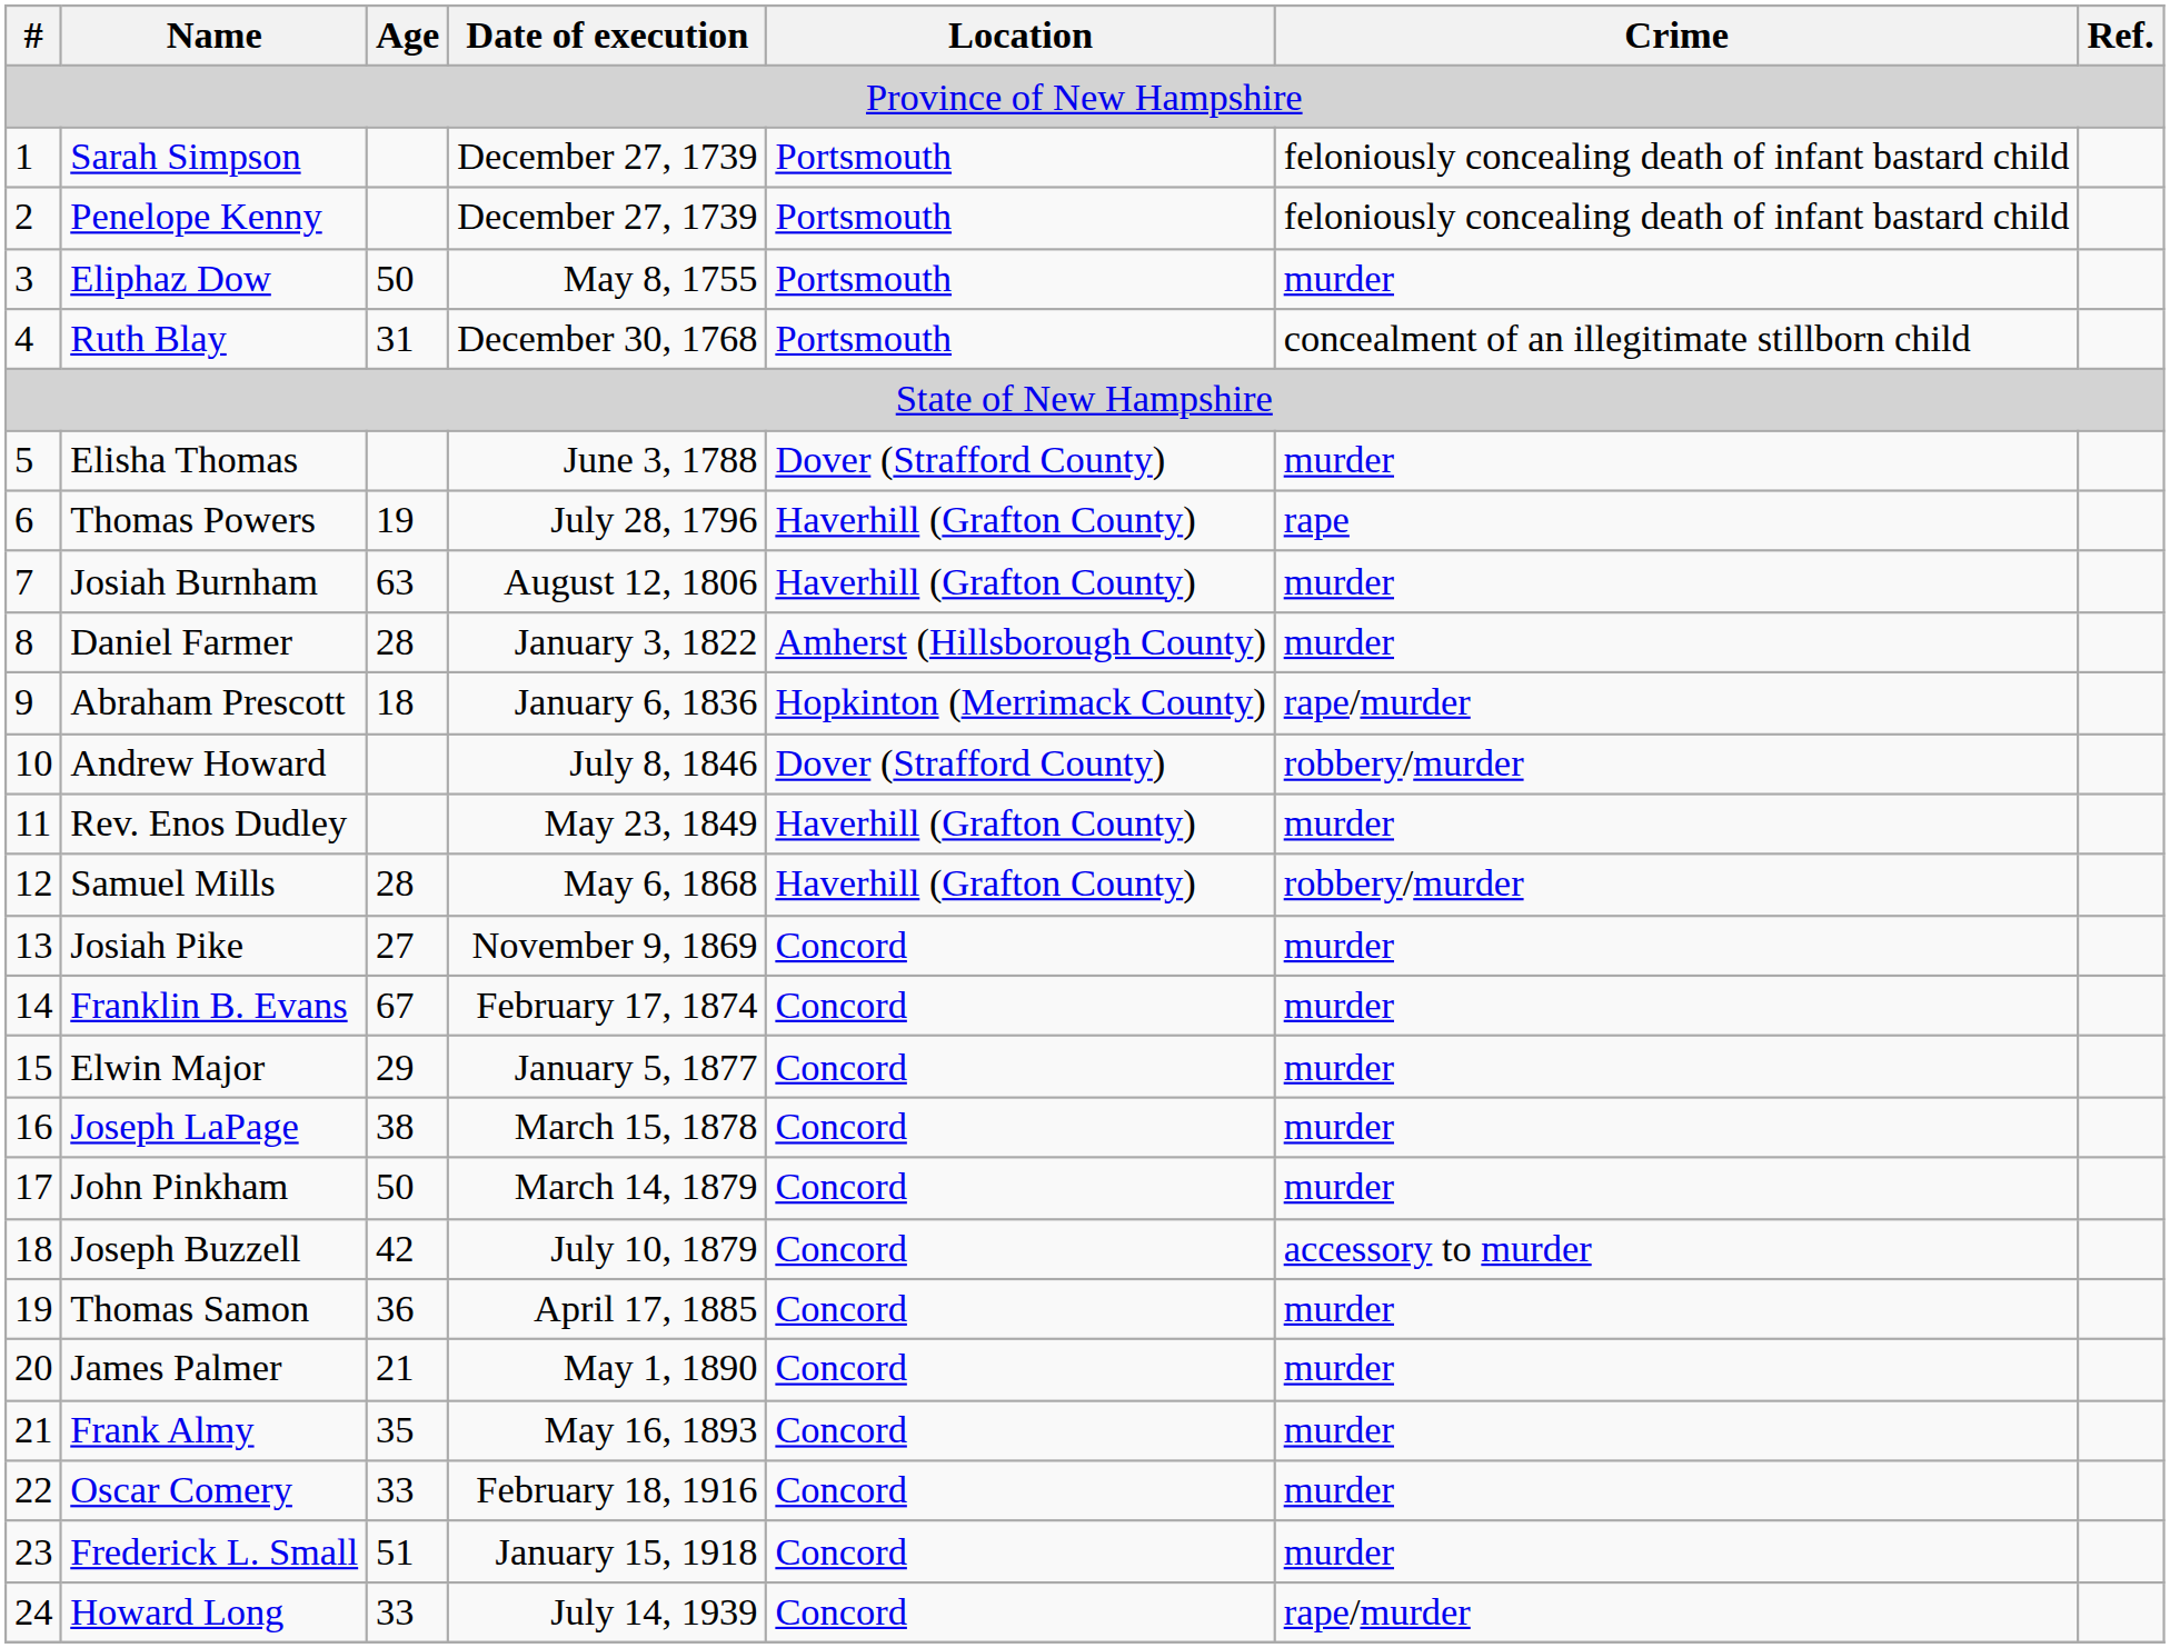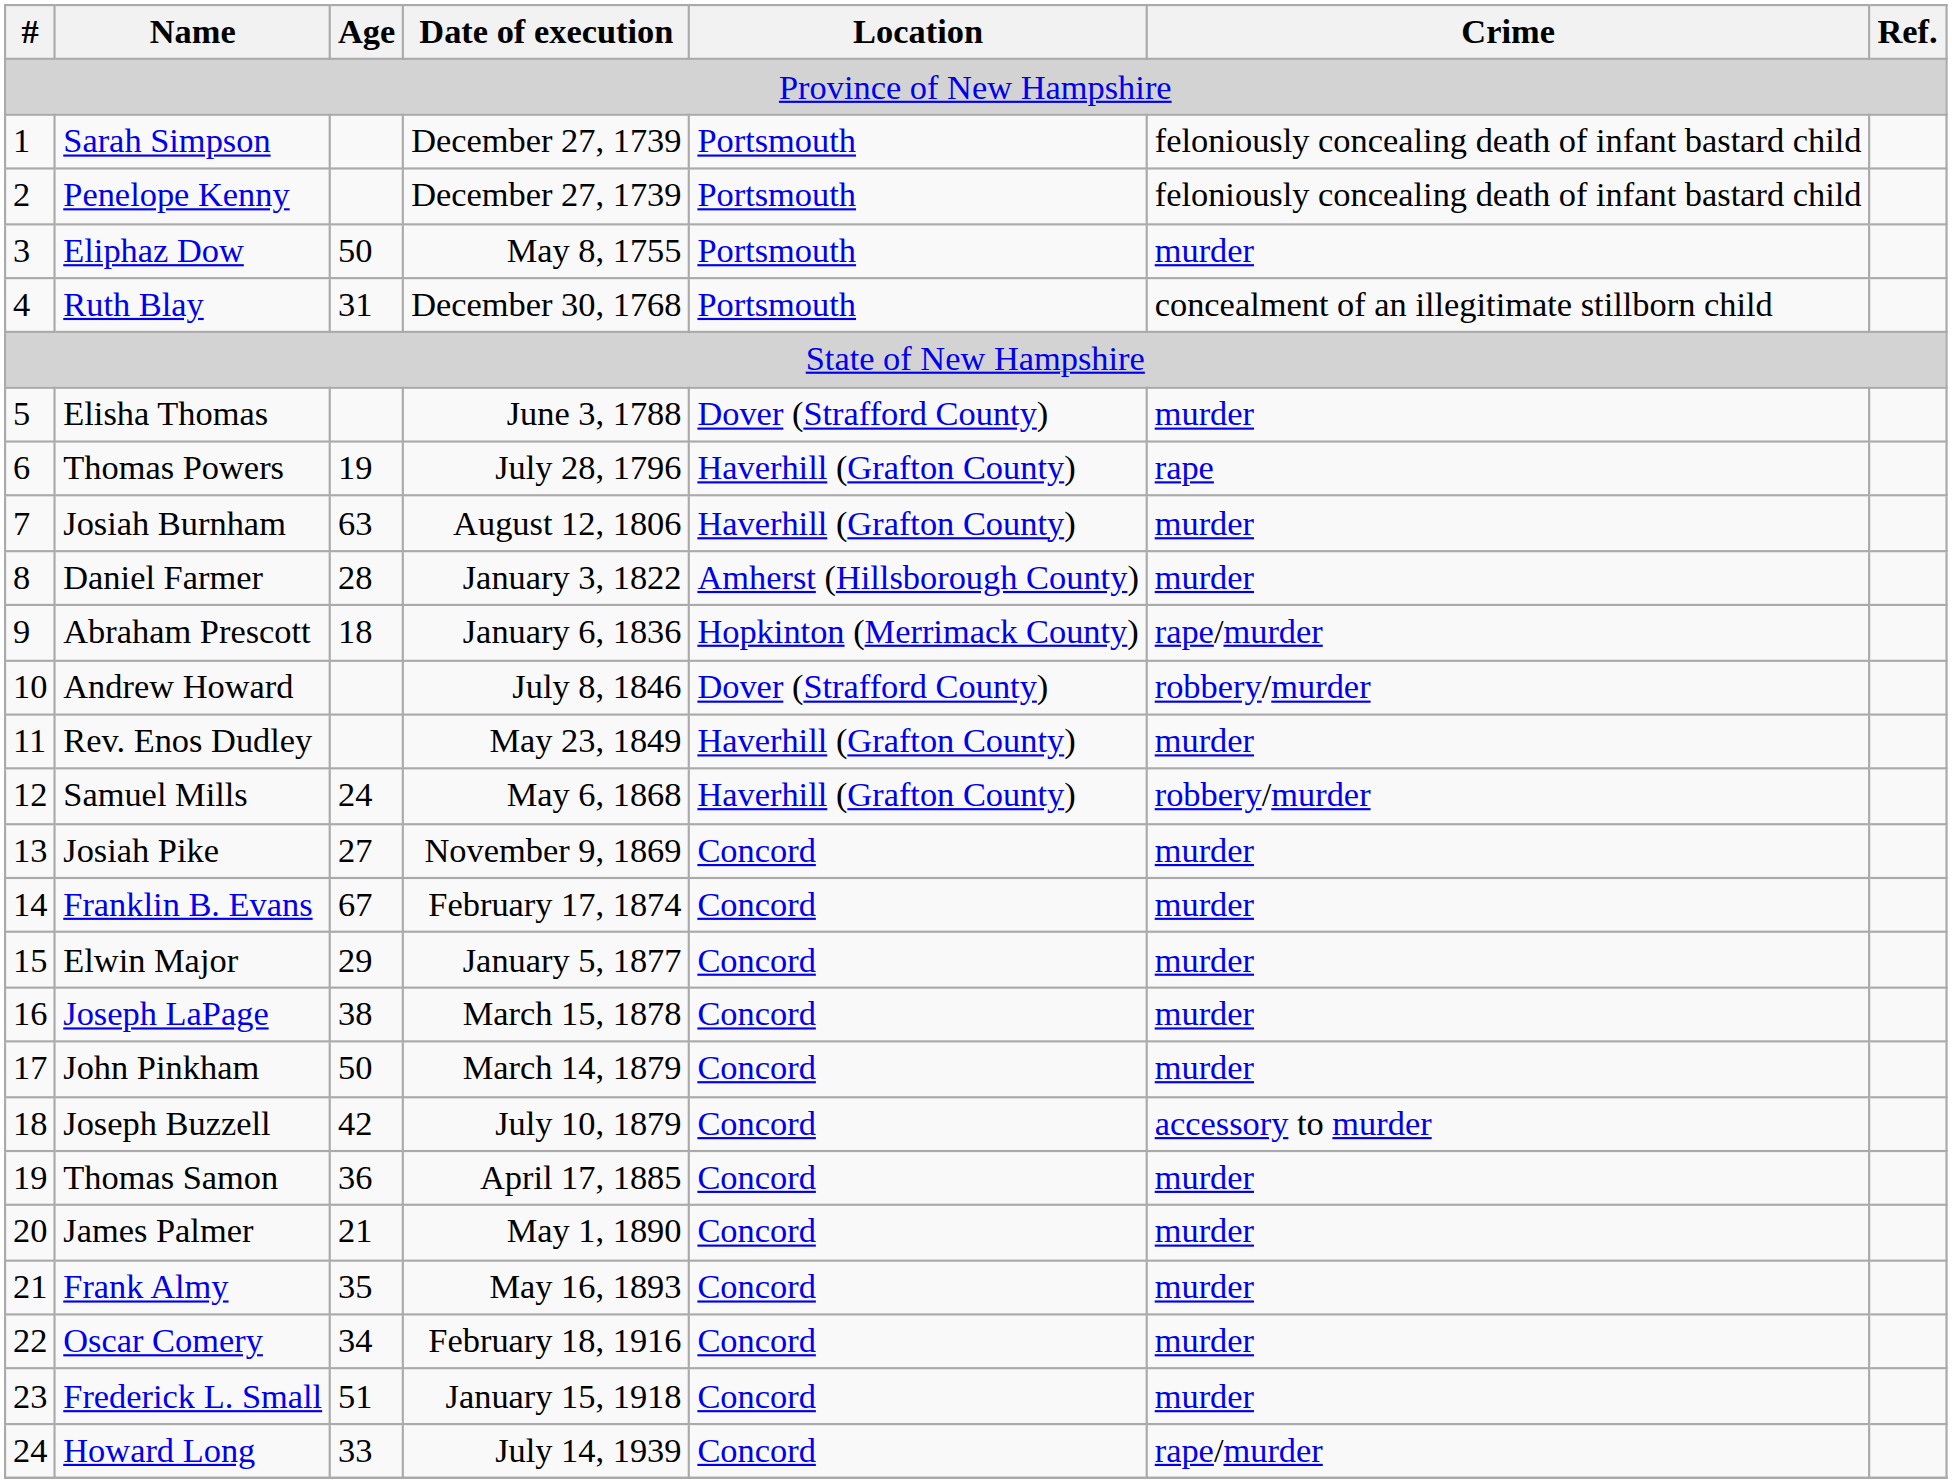 <table class="wikitable">
 <tr>
 <th>#</th>
 <th>Name</th>
 <th>Age</th>
 <th>Date of execution</th>
 <th>Location</th>
 <th>Crime</th>
 <th>Ref.</th>
 </tr>
 <tr>
 <td colspan=7 align=center bgcolor=lightgrey><a href='#'>Province of New Hampshire</a></td>
 </tr>
 <tr>
 <td>1</td>
 <td><a href='#'>Sarah Simpson</a></td>
 <td></td>
 <td align=right>December 27, 1739</td>
 <td><a href='#'>Portsmouth</a></td>
 <td>feloniously concealing death of infant bastard child</td>
 <td></td>
 </tr>
 <tr>
 <td>2</td>
 <td><a href='#'>Penelope Kenny</a></td>
 <td></td>
 <td align=right>December 27, 1739</td>
 <td><a href='#'>Portsmouth</a></td>
 <td>feloniously concealing death of infant bastard child</td>
 <td></td>
 </tr>
 <tr>
 <td>3</td>
 <td><a href='#'>Eliphaz Dow</a></td>
 <td>50</td>
 <td align=right>May 8, 1755</td>
 <td><a href='#'>Portsmouth</a></td>
 <td><a href='#'>murder</a></td>
 <td></td>
 </tr>
 <tr>
 <td>4</td>
 <td><a href='#'>Ruth Blay</a></td>
 <td>31</td>
 <td align=right>December 30, 1768</td>
 <td><a href='#'>Portsmouth</a></td>
 <td>concealment of an illegitimate stillborn child</td>
 <td></td>
 </tr>
 <tr>
 <td colspan=7 align=center bgcolor=lightgrey><a href='#'>State of New Hampshire</a></td>
 </tr>
 <tr>
 <td>5</td>
 <td>Elisha Thomas</td>
 <td></td>
 <td align=right>June 3, 1788</td>
 <td><a href='#'>Dover</a> (<a href='#'>Strafford County</a>)</td>
 <td><a href='#'>murder</a></td>
 <td></td>
 </tr>
 <tr>
 <td>6</td>
 <td>Thomas Powers</td>
 <td>19</td>
 <td align=right>July 28, 1796</td>
 <td><a href='#'>Haverhill</a> (<a href='#'>Grafton County</a>)</td>
 <td><a href='#'>rape</a></td>
 <td></td>
 </tr>
 <tr>
 <td>7</td>
 <td>Josiah Burnham</td>
 <td>63</td>
 <td align=right>August 12, 1806</td>
 <td><a href='#'>Haverhill</a> (<a href='#'>Grafton County</a>)</td>
 <td><a href='#'>murder</a></td>
 <td></td>
 </tr>
 <tr>
 <td>8</td>
 <td>Daniel Farmer</td>
 <td>28</td>
 <td align=right>January 3, 1822</td>
 <td><a href='#'>Amherst</a> (<a href='#'>Hillsborough County</a>)</td>
 <td><a href='#'>murder</a></td>
 <td></td>
 </tr>
 <tr>
 <td>9</td>
 <td>Abraham Prescott</td>
 <td>18</td>
 <td align=right>January 6, 1836</td>
 <td><a href='#'>Hopkinton</a> (<a href='#'>Merrimack County</a>)</td>
 <td><a href='#'>rape</a>/<a href='#'>murder</a></td>
 <td></td>
 </tr>
 <tr>
 <td>10</td>
 <td>Andrew Howard</td>
 <td></td>
 <td align=right>July 8, 1846</td>
 <td><a href='#'>Dover</a> (<a href='#'>Strafford County</a>)</td>
 <td><a href='#'>robbery</a>/<a href='#'>murder</a></td>
 <td></td>
 </tr>
 <tr>
 <td>11</td>
 <td>Rev. Enos Dudley</td>
 <td></td>
 <td align=right>May 23, 1849</td>
 <td><a href='#'>Haverhill</a> (<a href='#'>Grafton County</a>)</td>
 <td><a href='#'>murder</a></td>
 <td></td>
 </tr>
 <tr>
 <td>12</td>
 <td>Samuel Mills</td>
-<td>28</td>
+<td>24</td>
 <td align=right>May 6, 1868</td>
 <td><a href='#'>Haverhill</a> (<a href='#'>Grafton County</a>)</td>
 <td><a href='#'>robbery</a>/<a href='#'>murder</a></td>
 <td></td>
 </tr>
 <tr>
 <td>13</td>
 <td>Josiah Pike</td>
 <td>27</td>
 <td align=right>November 9, 1869</td>
 <td><a href='#'>Concord</a></td>
 <td><a href='#'>murder</a></td>
 <td></td>
 </tr>
 <tr>
 <td>14</td>
 <td><a href='#'>Franklin B. Evans</a></td>
 <td>67</td>
 <td align=right>February 17, 1874</td>
 <td><a href='#'>Concord</a></td>
 <td><a href='#'>murder</a></td>
 <td></td>
 </tr>
 <tr>
 <td>15</td>
 <td>Elwin Major</td>
 <td>29</td>
 <td align=right>January 5, 1877</td>
 <td><a href='#'>Concord</a></td>
 <td><a href='#'>murder</a></td>
 <td></td>
 </tr>
 <tr>
 <td>16</td>
 <td><a href='#'>Joseph LaPage</a></td>
 <td>38</td>
 <td align=right>March 15, 1878</td>
 <td><a href='#'>Concord</a></td>
 <td><a href='#'>murder</a></td>
 <td></td>
 </tr>
 <tr>
 <td>17</td>
 <td>John Pinkham</td>
 <td>50</td>
 <td align=right>March 14, 1879</td>
 <td><a href='#'>Concord</a></td>
 <td><a href='#'>murder</a></td>
 <td></td>
 </tr>
 <tr>
 <td>18</td>
 <td>Joseph Buzzell</td>
 <td>42</td>
 <td align=right>July 10, 1879</td>
 <td><a href='#'>Concord</a></td>
 <td><a href='#'>accessory</a> to <a href='#'>murder</a></td>
 <td></td>
 </tr>
 <tr>
 <td>19</td>
 <td>Thomas Samon</td>
 <td>36</td>
 <td align=right>April 17, 1885</td>
 <td><a href='#'>Concord</a></td>
 <td><a href='#'>murder</a></td>
 <td></td>
 </tr>
 <tr>
 <td>20</td>
 <td>James Palmer</td>
 <td>21</td>
 <td align=right>May 1, 1890</td>
 <td><a href='#'>Concord</a></td>
 <td><a href='#'>murder</a></td>
 <td></td>
 </tr>
 <tr>
 <td>21</td>
 <td><a href='#'>Frank Almy</a></td>
 <td>35</td>
 <td align=right>May 16, 1893</td>
 <td><a href='#'>Concord</a></td>
 <td><a href='#'>murder</a></td>
 <td></td>
 </tr>
 <tr>
 <td>22</td>
 <td><a href='#'>Oscar Comery</a></td>
-<td>33</td>
+<td>34</td>
 <td align=right>February 18, 1916</td>
 <td><a href='#'>Concord</a></td>
 <td><a href='#'>murder</a></td>
 <td></td>
 </tr>
 <tr>
 <td>23</td>
 <td><a href='#'>Frederick L. Small</a></td>
 <td>51</td>
 <td align=right>January 15, 1918</td>
 <td><a href='#'>Concord</a></td>
 <td><a href='#'>murder</a></td>
 <td></td>
 </tr>
 <tr>
 <td>24</td>
 <td><a href='#'>Howard Long</a></td>
 <td>33</td>
 <td align=right>July 14, 1939</td>
 <td><a href='#'>Concord</a></td>
 <td><a href='#'>rape</a>/<a href='#'>murder</a></td>
 <td></td>
 </tr>
 <tr>
 </tr>
 </table>
